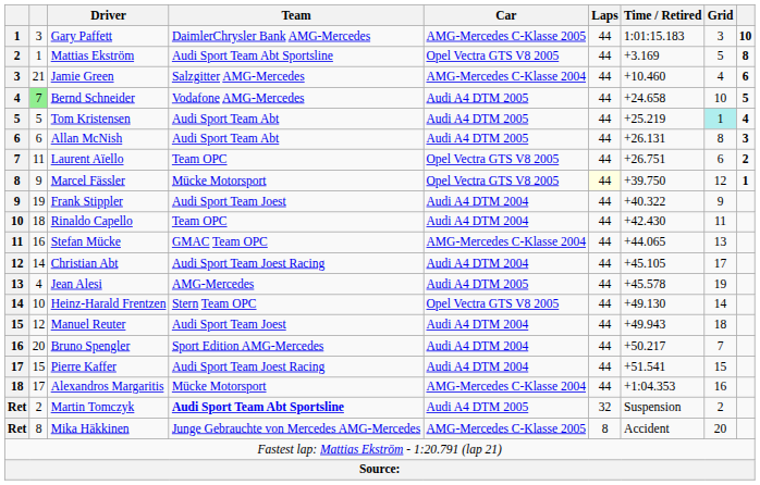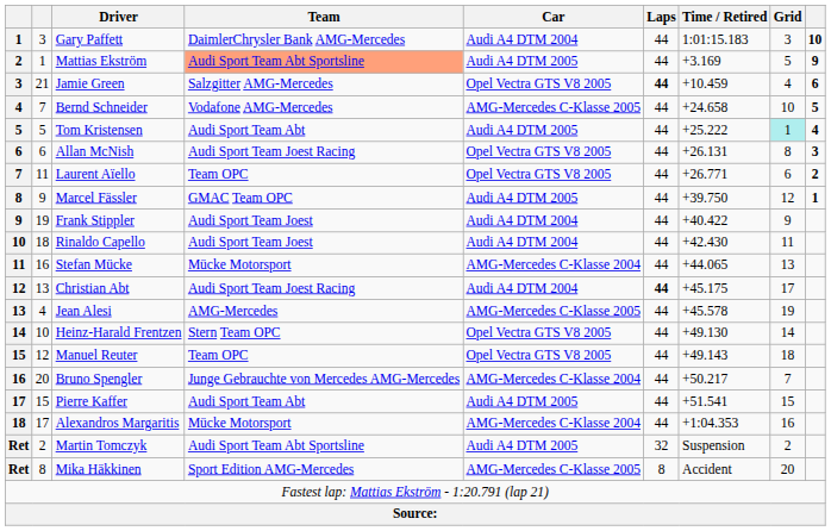 <table class="wikitable" style="font-size:90%;">
 <tr>
 <th></th>
 <th></th>
 <th>Driver</th>
 <th>Team</th>
 <th>Car</th>
 <th>Laps</th>
 <th>Time / Retired</th>
 <th>Grid</th>
 <th></th>
 </tr>
 <tr>
 <th>1</th>
 <td align="center">3</td>
 <td> <a href='#'>Gary Paffett</a></td>
 <td><a href='#'>DaimlerChrysler Bank</a> <a href='#'>AMG-Mercedes</a></td>
-<td><a href='#'>AMG-Mercedes C-Klasse 2005</a></td>
+<td><a href='#'>Audi A4 DTM 2004</a></td>
 <td align="center">44</td>
 <td>1:01:15.183</td>
 <td align="center">3</td>
 <td align="center"><strong>10</strong></td>
 </tr>
 <tr>
 <th>2</th>
 <td align="center">1</td>
 <td> <a href='#'>Mattias Ekström</a></td>
-<td><a href='#'>Audi Sport Team Abt Sportsline</a></td>
-<td><a href='#'>Opel Vectra GTS V8 2005</a></td>
+<td style="background: lightsalmon;"><a href='#'>Audi Sport Team Abt Sportsline</a></td>
+<td><a href='#'>Audi A4 DTM 2005</a></td>
 <td align="center">44</td>
 <td>+3.169</td>
 <td align="center">5</td>
-<td align="center"><strong>8</strong></td>
+<td align="center"><strong>9</strong></td>
 </tr>
 <tr>
 <th>3</th>
 <td align="center">21</td>
 <td> <a href='#'>Jamie Green</a></td>
 <td><a href='#'>Salzgitter</a> <a href='#'>AMG-Mercedes</a></td>
-<td><a href='#'>AMG-Mercedes C-Klasse 2004</a></td>
-<td align="center">44</td>
-<td>+10.460</td>
+<td><a href='#'>Opel Vectra GTS V8 2005</a></td>
+<td align="center"><strong>44</strong></td>
+<td>+10.459</td>
 <td align="center">4</td>
 <td align="center"><strong>6</strong></td>
 </tr>
 <tr>
 <th>4</th>
-<td align="center" style="background: lightgreen;">7</td>
+<td align="center">7</td>
 <td> <a href='#'>Bernd Schneider</a></td>
 <td><a href='#'>Vodafone</a> <a href='#'>AMG-Mercedes</a></td>
-<td><a href='#'>Audi A4 DTM 2005</a></td>
+<td><a href='#'>AMG-Mercedes C-Klasse 2005</a></td>
 <td align="center">44</td>
 <td>+24.658</td>
 <td align="center">10</td>
 <td align="center"><strong>5</strong></td>
 </tr>
 <tr>
 <th>5</th>
 <td align="center">5</td>
 <td> <a href='#'>Tom Kristensen</a></td>
 <td><a href='#'>Audi Sport Team Abt</a></td>
 <td><a href='#'>Audi A4 DTM 2005</a></td>
 <td align="center">44</td>
-<td>+25.219</td>
+<td>+25.222</td>
 <td align="center" style="background: paleturquoise;">1</td>
 <td align="center"><strong>4</strong></td>
 </tr>
 <tr>
 <th>6</th>
 <td align="center">6</td>
 <td> <a href='#'>Allan McNish</a></td>
-<td><a href='#'>Audi Sport Team Abt</a></td>
-<td><a href='#'>Audi A4 DTM 2005</a></td>
+<td><a href='#'>Audi Sport Team Joest Racing</a></td>
+<td><a href='#'>Opel Vectra GTS V8 2005</a></td>
 <td align="center">44</td>
 <td>+26.131</td>
 <td align="center">8</td>
 <td align="center"><strong>3</strong></td>
 </tr>
 <tr>
 <th>7</th>
 <td align="center">11</td>
 <td> <a href='#'>Laurent Aïello</a></td>
 <td><a href='#'>Team OPC</a></td>
 <td><a href='#'>Opel Vectra GTS V8 2005</a></td>
 <td align="center">44</td>
-<td>+26.751</td>
+<td>+26.771</td>
 <td align="center">6</td>
 <td align="center"><strong>2</strong></td>
 </tr>
 <tr>
 <th>8</th>
 <td align="center">9</td>
 <td> <a href='#'>Marcel Fässler</a></td>
-<td><a href='#'>Mücke Motorsport</a></td>
-<td><a href='#'>Opel Vectra GTS V8 2005</a></td>
-<td align="center" style="background: lightyellow;">44</td>
+<td><a href='#'>GMAC</a> <a href='#'>Team OPC</a></td>
+<td><a href='#'>Audi A4 DTM 2005</a></td>
+<td align="center">44</td>
 <td>+39.750</td>
 <td align="center">12</td>
 <td align="center"><strong>1</strong></td>
 </tr>
 <tr>
 <th>9</th>
 <td align="center">19</td>
 <td> <a href='#'>Frank Stippler</a></td>
 <td><a href='#'>Audi Sport Team Joest</a></td>
 <td><a href='#'>Audi A4 DTM 2004</a></td>
 <td align="center">44</td>
-<td>+40.322</td>
+<td>+40.422</td>
 <td align="center">9</td>
 <td align="center"></td>
 </tr>
 <tr>
 <th>10</th>
 <td align="center">18</td>
 <td> <a href='#'>Rinaldo Capello</a></td>
-<td><a href='#'>Team OPC</a></td>
+<td><a href='#'>Audi Sport Team Joest</a></td>
 <td><a href='#'>Audi A4 DTM 2004</a></td>
 <td align="center">44</td>
 <td>+42.430</td>
 <td align="center">11</td>
 <td align="center"></td>
 </tr>
 <tr>
 <th>11</th>
 <td align="center">16</td>
 <td> <a href='#'>Stefan Mücke</a></td>
-<td><a href='#'>GMAC</a> <a href='#'>Team OPC</a></td>
+<td><a href='#'>Mücke Motorsport</a></td>
 <td><a href='#'>AMG-Mercedes C-Klasse 2004</a></td>
 <td align="center">44</td>
 <td>+44.065</td>
 <td align="center">13</td>
 <td align="center"></td>
 </tr>
 <tr>
 <th>12</th>
-<td align="center">14</td>
+<td align="center">13</td>
 <td> <a href='#'>Christian Abt</a></td>
 <td><a href='#'>Audi Sport Team Joest Racing</a></td>
 <td><a href='#'>Audi A4 DTM 2004</a></td>
-<td align="center">44</td>
-<td>+45.105</td>
+<td align="center"><strong>44</strong></td>
+<td>+45.175</td>
 <td align="center">17</td>
 <td align="center"></td>
 </tr>
 <tr>
 <th>13</th>
 <td align="center">4</td>
 <td> <a href='#'>Jean Alesi</a></td>
 <td><a href='#'>AMG-Mercedes</a></td>
-<td><a href='#'>Audi A4 DTM 2005</a></td>
+<td><a href='#'>AMG-Mercedes C-Klasse 2005</a></td>
 <td align="center">44</td>
 <td>+45.578</td>
 <td align="center">19</td>
 <td align="center"></td>
 </tr>
 <tr>
 <th>14</th>
 <td align="center">10</td>
 <td> <a href='#'>Heinz-Harald Frentzen</a></td>
 <td><a href='#'>Stern</a> <a href='#'>Team OPC</a></td>
 <td><a href='#'>Opel Vectra GTS V8 2005</a></td>
 <td align="center">44</td>
 <td>+49.130</td>
 <td align="center">14</td>
 <td align="center"></td>
 </tr>
 <tr>
 <th>15</th>
 <td align="center">12</td>
 <td> <a href='#'>Manuel Reuter</a></td>
-<td><a href='#'>Audi Sport Team Joest</a></td>
-<td><a href='#'>Audi A4 DTM 2004</a></td>
+<td><a href='#'>Team OPC</a></td>
+<td><a href='#'>Opel Vectra GTS V8 2005</a></td>
 <td align="center">44</td>
-<td>+49.943</td>
+<td>+49.143</td>
 <td align="center">18</td>
 <td align="center"></td>
 </tr>
 <tr>
 <th>16</th>
 <td align="center">20</td>
 <td> <a href='#'>Bruno Spengler</a></td>
-<td><a href='#'>Sport Edition AMG-Mercedes</a></td>
-<td><a href='#'>Audi A4 DTM 2004</a></td>
+<td><a href='#'>Junge Gebrauchte von Mercedes AMG-Mercedes</a></td>
+<td><a href='#'>AMG-Mercedes C-Klasse 2004</a></td>
 <td align="center">44</td>
 <td>+50.217</td>
 <td align="center">7</td>
 <td align="center"></td>
 </tr>
 <tr>
 <th>17</th>
 <td align="center">15</td>
 <td> <a href='#'>Pierre Kaffer</a></td>
-<td><a href='#'>Audi Sport Team Joest Racing</a></td>
-<td><a href='#'>Audi A4 DTM 2004</a></td>
+<td><a href='#'>Audi Sport Team Abt</a></td>
+<td><a href='#'>Audi A4 DTM 2005</a></td>
 <td align="center">44</td>
 <td>+51.541</td>
 <td align="center">15</td>
 <td align="center"></td>
 </tr>
 <tr>
 <th>18</th>
 <td align="center">17</td>
 <td> <a href='#'>Alexandros Margaritis</a></td>
 <td><a href='#'>Mücke Motorsport</a></td>
 <td><a href='#'>AMG-Mercedes C-Klasse 2004</a></td>
 <td align="center">44</td>
 <td>+1:04.353</td>
 <td align="center">16</td>
 <td align="center"></td>
 </tr>
 <tr>
 <th>Ret</th>
 <td align="center">2</td>
 <td> <a href='#'>Martin Tomczyk</a></td>
-<td><strong><a href='#'>Audi Sport Team Abt Sportsline</a></strong></td>
+<td><a href='#'>Audi Sport Team Abt Sportsline</a></td>
 <td><a href='#'>Audi A4 DTM 2005</a></td>
 <td align="center">32</td>
 <td>Suspension</td>
 <td align="center">2</td>
 <td align="center"></td>
 </tr>
 <tr>
 <th>Ret</th>
 <td align="center">8</td>
 <td> <a href='#'>Mika Häkkinen</a></td>
-<td><a href='#'>Junge Gebrauchte von Mercedes AMG-Mercedes</a></td>
+<td><a href='#'>Sport Edition AMG-Mercedes</a></td>
 <td><a href='#'>AMG-Mercedes C-Klasse 2005</a></td>
 <td align="center">8</td>
 <td>Accident</td>
 <td align="center">20</td>
 <td align="center"></td>
 </tr>
 <tr>
 <td colspan=9 align=center><em>Fastest lap: <a href='#'>Mattias Ekström</a> - 1:20.791 (lap 21)</em></td>
 </tr>
 <tr>
 <th colspan=9>Source:</th>
 </tr>
 </table>
